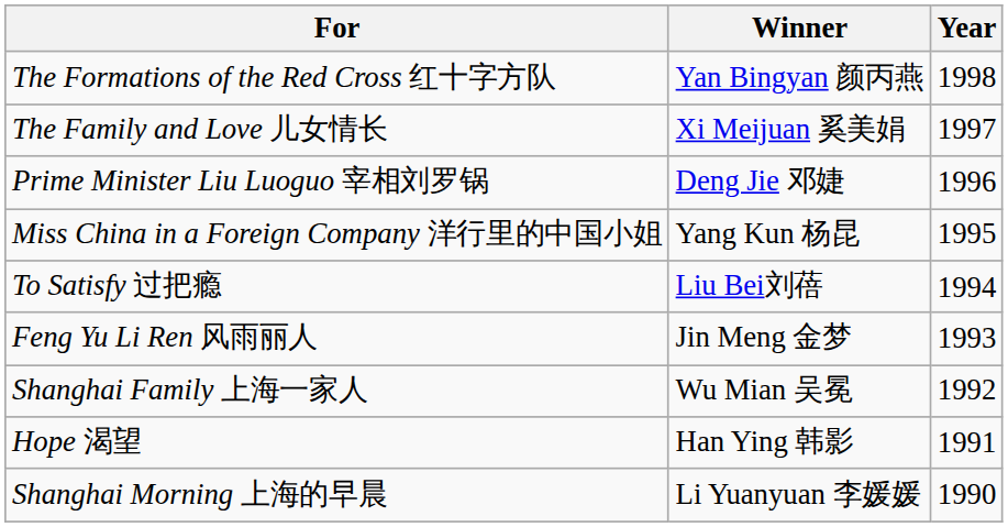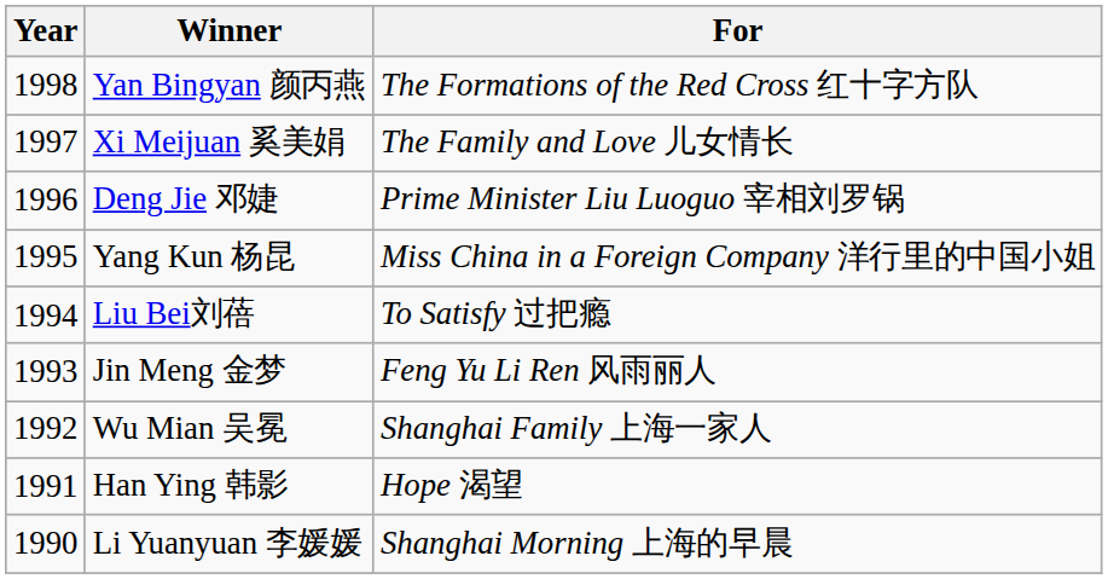 <table class="wikitable">
 <tr>
+<th>Year</th>
+<th>Winner</th>
 <th>For</th>
-<th>Winner</th>
-<th>Year</th>
 </tr>
 <tr>
+<td>1998</td>
+<td><a href='#'>Yan Bingyan</a>  颜丙燕</td>
 <td><em>The Formations of the Red Cross</em> 红十字方队</td>
-<td><a href='#'>Yan Bingyan</a>  颜丙燕</td>
-<td>1998</td>
 </tr>
 <tr>
+<td>1997</td>
+<td><a href='#'>Xi Meijuan</a> 奚美娟</td>
 <td><em>The Family and Love</em> 儿女情长</td>
-<td><a href='#'>Xi Meijuan</a> 奚美娟</td>
-<td>1997</td>
 </tr>
 <tr>
+<td>1996</td>
+<td><a href='#'>Deng Jie</a> 邓婕</td>
 <td><em>Prime Minister Liu Luoguo</em> 宰相刘罗锅</td>
-<td><a href='#'>Deng Jie</a> 邓婕</td>
-<td>1996</td>
 </tr>
 <tr>
+<td>1995</td>
+<td>Yang Kun 杨昆</td>
 <td><em>Miss China in a Foreign Company</em> 洋行里的中国小姐</td>
-<td>Yang Kun 杨昆</td>
-<td>1995</td>
 </tr>
 <tr>
+<td>1994</td>
+<td><a href='#'>Liu Bei</a>刘蓓</td>
 <td><em>To Satisfy</em> 过把瘾</td>
-<td><a href='#'>Liu Bei</a>刘蓓</td>
-<td>1994</td>
 </tr>
 <tr>
+<td>1993</td>
+<td>Jin Meng 金梦</td>
 <td><em>Feng Yu Li Ren</em> 风雨丽人</td>
-<td>Jin Meng 金梦</td>
-<td>1993</td>
 </tr>
 <tr>
+<td>1992</td>
+<td>Wu Mian 吴冕</td>
 <td><em>Shanghai Family</em> 上海一家人</td>
-<td>Wu Mian 吴冕</td>
-<td>1992</td>
 </tr>
 <tr>
+<td>1991</td>
+<td>Han Ying 韩影</td>
 <td><em>Hope</em> 渴望</td>
-<td>Han Ying 韩影</td>
-<td>1991</td>
 </tr>
 <tr>
+<td>1990</td>
+<td>Li Yuanyuan 李媛媛</td>
 <td><em>Shanghai Morning</em> 上海的早晨</td>
-<td>Li Yuanyuan 李媛媛</td>
-<td>1990</td>
 </tr>
 </table>
